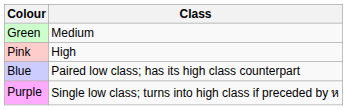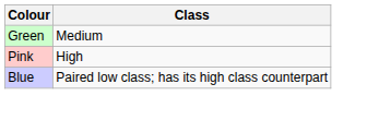 <table class="wikitable">
 <tr>
 <th>Colour</th>
 <th>Class</th>
 </tr>
 <tr>
 <td style="background: #cfc">Green</td>
 <td>Medium</td>
 </tr>
 <tr>
 <td style="background: #fcc">Pink</td>
 <td>High</td>
 </tr>
 <tr>
 <td style="background: #ccf">Blue</td>
 <td>Paired low class; has its high class counterpart</td>
 </tr>
-<tr>
-<td style="background: #faf">Purple</td>
-<td>Single low class; turns into high class if preceded by ห</td>
-</tr>
 </table>
